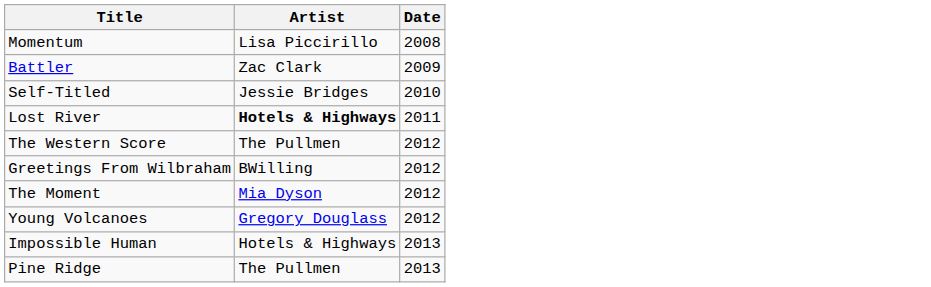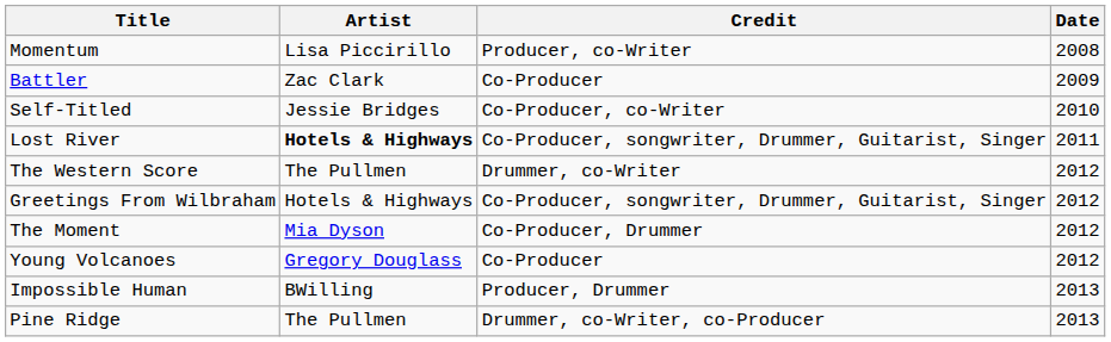 <table class="wikitable">
 <tr>
 <th>Title</th>
 <th>Artist</th>
+<th>Credit</th>
 <th>Date</th>
 </tr>
 <tr>
 <td>Momentum</td>
 <td>Lisa Piccirillo</td>
+<td>Producer, co-Writer</td>
 <td>2008</td>
 </tr>
 <tr>
 <td><a href='#'>Battler</a></td>
 <td>Zac Clark</td>
+<td>Co-Producer</td>
 <td>2009</td>
 </tr>
 <tr>
 <td>Self-Titled</td>
 <td>Jessie Bridges</td>
+<td>Co-Producer, co-Writer</td>
 <td>2010</td>
 </tr>
 <tr>
 <td>Lost River</td>
 <td><strong>Hotels & Highways</strong></td>
+<td>Co-Producer, songwriter, Drummer, Guitarist, Singer</td>
 <td>2011</td>
 </tr>
 <tr>
 <td>The Western Score</td>
 <td>The Pullmen</td>
+<td>Drummer, co-Writer</td>
 <td>2012</td>
 </tr>
 <tr>
 <td>Greetings From Wilbraham</td>
-<td>BWilling</td>
+<td>Hotels & Highways</td>
+<td>Co-Producer, songwriter, Drummer, Guitarist, Singer</td>
 <td>2012</td>
 </tr>
 <tr>
 <td>The Moment</td>
 <td><a href='#'>Mia Dyson</a></td>
+<td>Co-Producer, Drummer</td>
 <td>2012</td>
 </tr>
 <tr>
 <td>Young Volcanoes</td>
 <td><a href='#'>Gregory Douglass</a></td>
+<td>Co-Producer</td>
 <td>2012</td>
 </tr>
 <tr>
 <td>Impossible Human</td>
-<td>Hotels & Highways</td>
+<td>BWilling</td>
+<td>Producer, Drummer</td>
 <td>2013</td>
 </tr>
 <tr>
 <td>Pine Ridge</td>
 <td>The Pullmen</td>
+<td>Drummer, co-Writer, co-Producer</td>
 <td>2013</td>
 </tr>
 </table>
